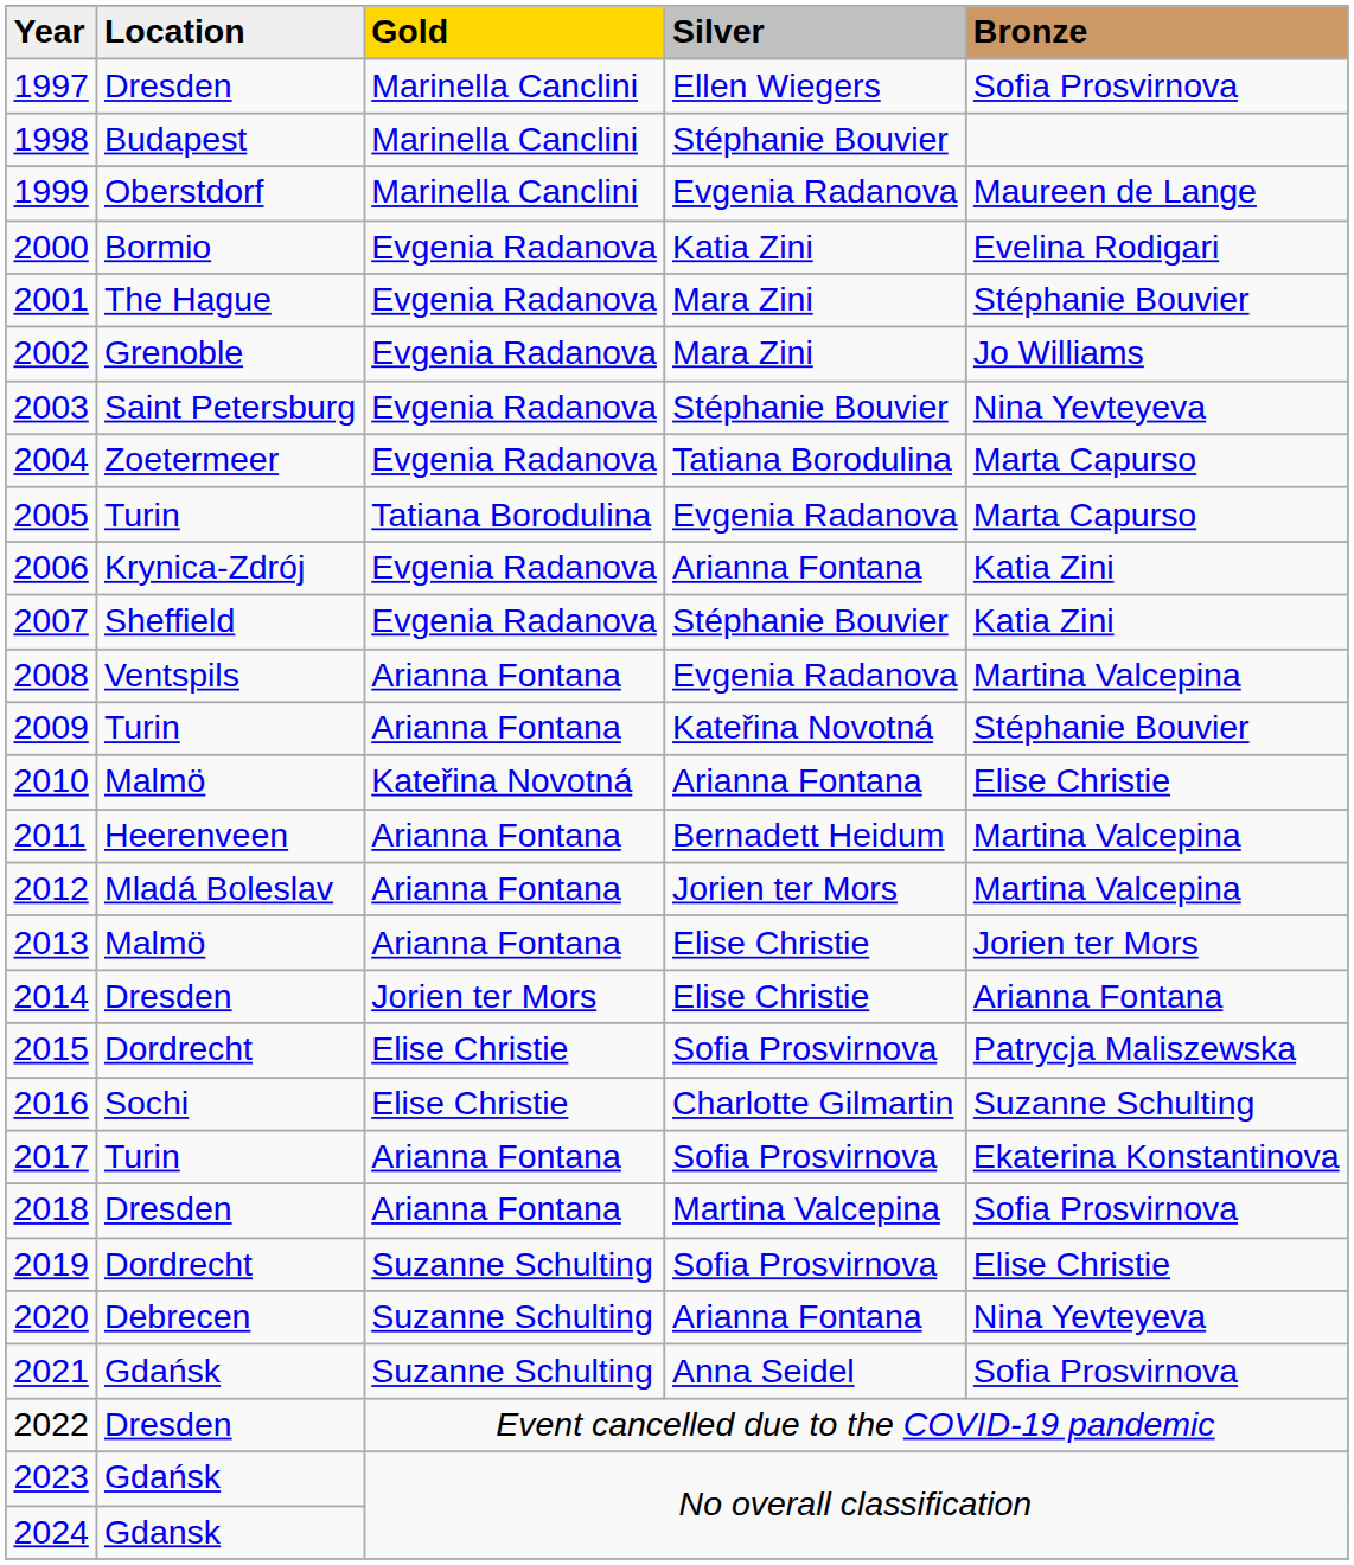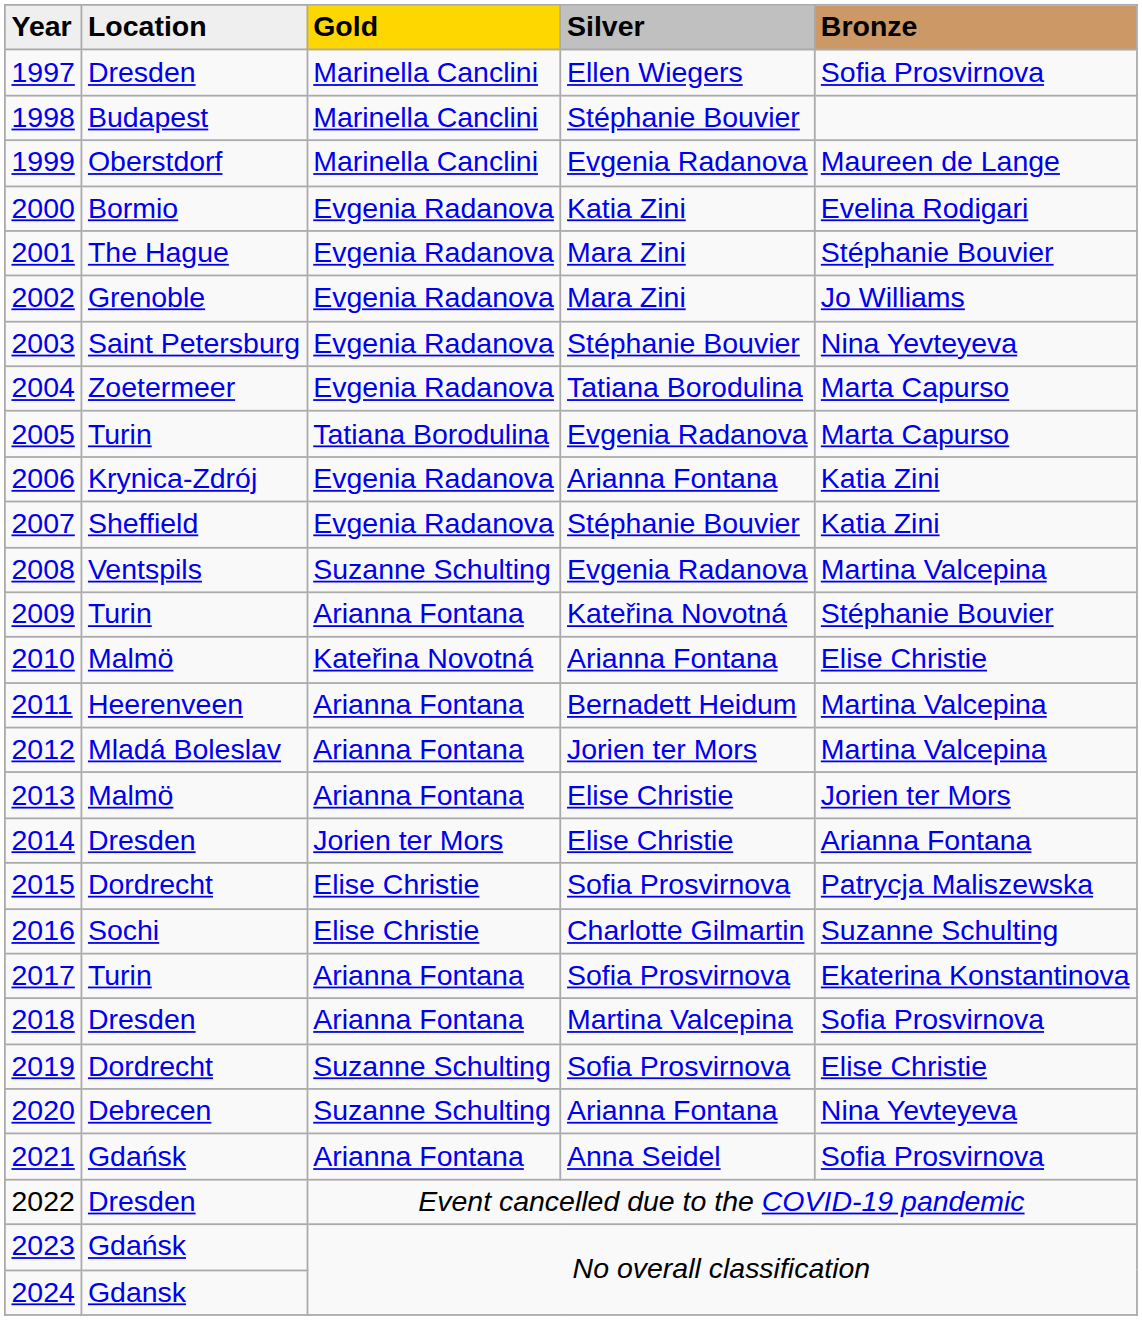 <table class="wikitable">
 <tr align="left" bgcolor="#efefef">
 <td><strong>Year</strong></td>
 <td><strong>Location</strong></td>
 <td bgcolor=gold><strong>Gold</strong></td>
 <td bgcolor=silver><strong>Silver</strong></td>
 <td bgcolor=cc9966><strong>Bronze</strong></td>
 </tr>
 <tr>
 <td><a href='#'>1997</a></td>
 <td> <a href='#'>Dresden</a></td>
 <td> <a href='#'>Marinella Canclini</a></td>
 <td> <a href='#'>Ellen Wiegers</a></td>
 <td> <a href='#'>Sofia Prosvirnova</a></td>
 </tr>
 <tr>
 <td><a href='#'>1998</a></td>
 <td> <a href='#'>Budapest</a></td>
 <td> <a href='#'>Marinella Canclini</a></td>
 <td> <a href='#'>Stéphanie Bouvier</a></td>
 <td></td>
 </tr>
 <tr>
 <td><a href='#'>1999</a></td>
 <td> <a href='#'>Oberstdorf</a></td>
 <td> <a href='#'>Marinella Canclini</a></td>
 <td> <a href='#'>Evgenia Radanova</a></td>
 <td> <a href='#'>Maureen de Lange</a></td>
 </tr>
 <tr>
 <td><a href='#'>2000</a></td>
 <td> <a href='#'>Bormio</a></td>
 <td> <a href='#'>Evgenia Radanova</a></td>
 <td> <a href='#'>Katia Zini</a></td>
 <td> <a href='#'>Evelina Rodigari</a></td>
 </tr>
 <tr>
 <td><a href='#'>2001</a></td>
 <td> <a href='#'>The Hague</a></td>
 <td> <a href='#'>Evgenia Radanova</a></td>
 <td> <a href='#'>Mara Zini</a></td>
 <td> <a href='#'>Stéphanie Bouvier</a></td>
 </tr>
 <tr>
 <td><a href='#'>2002</a></td>
 <td> <a href='#'>Grenoble</a></td>
 <td> <a href='#'>Evgenia Radanova</a></td>
 <td> <a href='#'>Mara Zini</a></td>
 <td> <a href='#'>Jo Williams</a></td>
 </tr>
 <tr>
 <td><a href='#'>2003</a></td>
 <td> <a href='#'>Saint Petersburg</a></td>
 <td> <a href='#'>Evgenia Radanova</a></td>
 <td> <a href='#'>Stéphanie Bouvier</a></td>
 <td> <a href='#'>Nina Yevteyeva</a></td>
 </tr>
 <tr>
 <td><a href='#'>2004</a></td>
 <td> <a href='#'>Zoetermeer</a></td>
 <td> <a href='#'>Evgenia Radanova</a></td>
 <td> <a href='#'>Tatiana Borodulina</a></td>
 <td> <a href='#'>Marta Capurso</a></td>
 </tr>
 <tr>
 <td><a href='#'>2005</a></td>
 <td> <a href='#'>Turin</a></td>
 <td> <a href='#'>Tatiana Borodulina</a></td>
 <td> <a href='#'>Evgenia Radanova</a></td>
 <td> <a href='#'>Marta Capurso</a></td>
 </tr>
 <tr>
 <td><a href='#'>2006</a></td>
 <td> <a href='#'>Krynica-Zdrój</a></td>
 <td> <a href='#'>Evgenia Radanova</a></td>
 <td> <a href='#'>Arianna Fontana</a></td>
 <td> <a href='#'>Katia Zini</a></td>
 </tr>
 <tr>
 <td><a href='#'>2007</a></td>
 <td> <a href='#'>Sheffield</a></td>
 <td> <a href='#'>Evgenia Radanova</a></td>
 <td> <a href='#'>Stéphanie Bouvier</a></td>
 <td> <a href='#'>Katia Zini</a></td>
 </tr>
 <tr>
 <td><a href='#'>2008</a></td>
 <td> <a href='#'>Ventspils</a></td>
-<td> <a href='#'>Arianna Fontana</a></td>
+<td> <a href='#'>Suzanne Schulting</a></td>
 <td> <a href='#'>Evgenia Radanova</a></td>
 <td> <a href='#'>Martina Valcepina</a></td>
 </tr>
 <tr>
 <td><a href='#'>2009</a></td>
 <td> <a href='#'>Turin</a></td>
 <td> <a href='#'>Arianna Fontana</a></td>
 <td> <a href='#'>Kateřina Novotná</a></td>
 <td> <a href='#'>Stéphanie Bouvier</a></td>
 </tr>
 <tr>
 <td><a href='#'>2010</a></td>
 <td> <a href='#'>Malmö</a></td>
 <td> <a href='#'>Kateřina Novotná</a></td>
 <td> <a href='#'>Arianna Fontana</a></td>
 <td> <a href='#'>Elise Christie</a></td>
 </tr>
 <tr>
 <td><a href='#'>2011</a></td>
 <td> <a href='#'>Heerenveen</a></td>
 <td> <a href='#'>Arianna Fontana</a></td>
 <td> <a href='#'>Bernadett Heidum</a></td>
 <td> <a href='#'>Martina Valcepina</a></td>
 </tr>
 <tr>
 <td><a href='#'>2012</a></td>
 <td> <a href='#'>Mladá Boleslav</a></td>
 <td> <a href='#'>Arianna Fontana</a></td>
 <td> <a href='#'>Jorien ter Mors</a></td>
 <td> <a href='#'>Martina Valcepina</a></td>
 </tr>
 <tr>
 <td><a href='#'>2013</a></td>
 <td> <a href='#'>Malmö</a></td>
 <td> <a href='#'>Arianna Fontana</a></td>
 <td> <a href='#'>Elise Christie</a></td>
 <td> <a href='#'>Jorien ter Mors</a></td>
 </tr>
 <tr>
 <td><a href='#'>2014</a></td>
 <td> <a href='#'>Dresden</a></td>
 <td> <a href='#'>Jorien ter Mors</a></td>
 <td> <a href='#'>Elise Christie</a></td>
 <td> <a href='#'>Arianna Fontana</a></td>
 </tr>
 <tr>
 <td><a href='#'>2015</a></td>
 <td> <a href='#'>Dordrecht</a></td>
 <td> <a href='#'>Elise Christie</a></td>
 <td> <a href='#'>Sofia Prosvirnova</a></td>
 <td> <a href='#'>Patrycja Maliszewska</a></td>
 </tr>
 <tr>
 <td><a href='#'>2016</a></td>
 <td> <a href='#'>Sochi</a></td>
 <td> <a href='#'>Elise Christie</a></td>
 <td> <a href='#'>Charlotte Gilmartin</a></td>
 <td> <a href='#'>Suzanne Schulting</a></td>
 </tr>
 <tr>
 <td><a href='#'>2017</a></td>
 <td> <a href='#'>Turin</a></td>
 <td> <a href='#'>Arianna Fontana</a></td>
 <td> <a href='#'>Sofia Prosvirnova</a></td>
 <td> <a href='#'>Ekaterina Konstantinova</a></td>
 </tr>
 <tr>
 <td><a href='#'>2018</a></td>
 <td> <a href='#'>Dresden</a></td>
 <td> <a href='#'>Arianna Fontana</a></td>
 <td> <a href='#'>Martina Valcepina</a></td>
 <td> <a href='#'>Sofia Prosvirnova</a></td>
 </tr>
 <tr>
 <td><a href='#'>2019</a></td>
 <td> <a href='#'>Dordrecht</a></td>
 <td> <a href='#'>Suzanne Schulting</a></td>
 <td> <a href='#'>Sofia Prosvirnova</a></td>
 <td> <a href='#'>Elise Christie</a></td>
 </tr>
 <tr>
 <td><a href='#'>2020</a></td>
 <td> <a href='#'>Debrecen</a></td>
 <td> <a href='#'>Suzanne Schulting</a></td>
 <td> <a href='#'>Arianna Fontana</a></td>
 <td> <a href='#'>Nina Yevteyeva</a></td>
 </tr>
 <tr>
 <td><a href='#'>2021</a></td>
 <td> <a href='#'>Gdańsk</a></td>
-<td> <a href='#'>Suzanne Schulting</a></td>
+<td> <a href='#'>Arianna Fontana</a></td>
 <td> <a href='#'>Anna Seidel</a></td>
 <td> <a href='#'>Sofia Prosvirnova</a></td>
 </tr>
 <tr>
 <td>2022</td>
 <td> <a href='#'>Dresden</a></td>
 <td colspan=3 align=center><em>Event cancelled due to the <a href='#'>COVID-19 pandemic</a></em></td>
 </tr>
 <tr>
 <td><a href='#'>2023</a></td>
 <td> <a href='#'>Gdańsk</a></td>
 <td colspan="3" rowspan="2" align="center"><em>No overall classification</em></td>
 </tr>
 <tr>
 <td><a href='#'>2024</a></td>
 <td> <a href='#'>Gdansk</a></td>
 </tr>
 </table>
